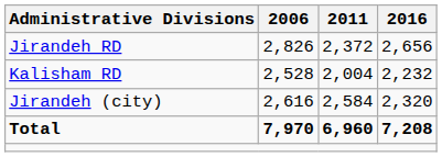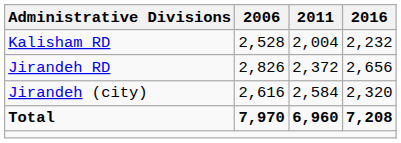 <table class="wikitable">
 <tr>
 <th>Administrative Divisions</th>
 <th>2006</th>
 <th>2011</th>
 <th>2016</th>
 </tr>
 <tr>
+<td><a href='#'>Kalisham RD</a></td>
+<td style="text-align: right;">2,528</td>
+<td style="text-align: right;">2,004</td>
+<td style="text-align: right;">2,232</td>
+</tr>
+<tr>
 <td><a href='#'>Jirandeh RD</a></td>
 <td style="text-align: right;">2,826</td>
 <td style="text-align: right;">2,372</td>
 <td style="text-align: right;">2,656</td>
-</tr>
-<tr>
-<td><a href='#'>Kalisham RD</a></td>
-<td style="text-align: right;">2,528</td>
-<td style="text-align: right;">2,004</td>
-<td style="text-align: right;">2,232</td>
 </tr>
 <tr>
 <td><a href='#'>Jirandeh</a> (city)</td>
 <td style="text-align: right;">2,616</td>
 <td style="text-align: right;">2,584</td>
 <td style="text-align: right;">2,320</td>
 </tr>
 <tr>
 <td><strong>Total</strong></td>
 <td style="text-align: right;"><strong>7,970</strong></td>
 <td style="text-align: right;"><strong>6,960</strong></td>
 <td style="text-align: right;"><strong>7,208</strong></td>
 </tr>
 <tr>
 <td colspan=4></td>
 </tr>
 </table>
